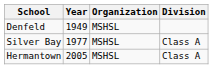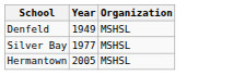 <table class="wikitable">
 <tr>
 <th>School</th>
 <th>Year</th>
 <th>Organization</th>
-<th>Division</th>
 </tr>
 <tr>
 <td>Denfeld</td>
 <td>1949</td>
 <td>MSHSL</td>
-<td></td>
 </tr>
 <tr>
 <td>Silver Bay</td>
 <td>1977</td>
 <td>MSHSL</td>
-<td>Class A</td>
 </tr>
 <tr>
 <td>Hermantown</td>
 <td>2005</td>
 <td>MSHSL</td>
-<td>Class A</td>
 </tr>
 </table>
